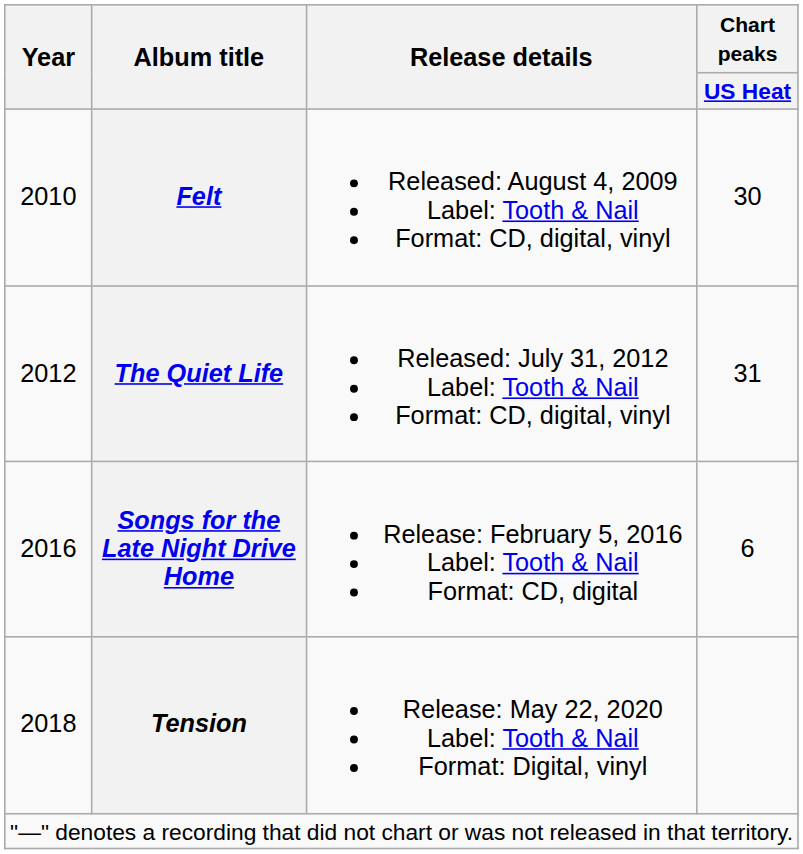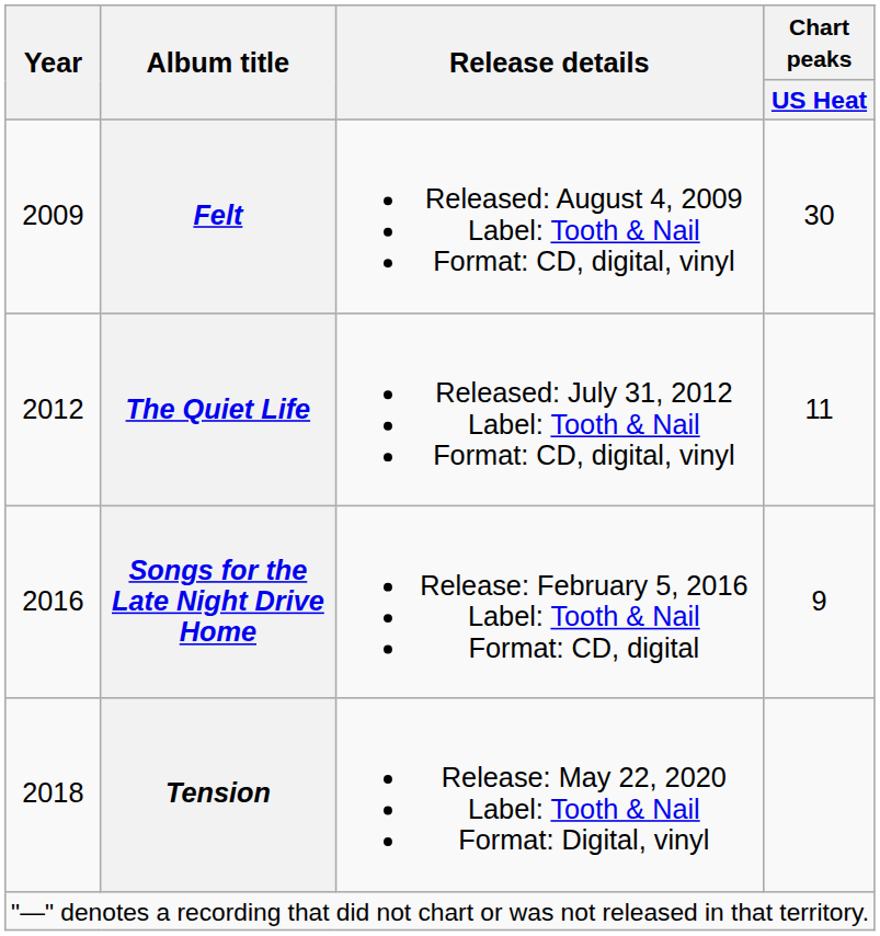 <table class="wikitable plainrowheaders" style="text-align:center;">
 <tr>
 <th rowspan="2;">Year</th>
 <th scope="col" rowspan="2" style="width:8em;">Album title</th>
 <th scope="col" rowspan="2" style="width:15em;">Release details</th>
 <th scope="col" colspan="1"><small>Chart peaks</small></th>
 </tr>
 <tr>
 <th style="width:4em;font-size:90%;"><a href='#'>US Heat</a></th>
 </tr>
 <tr>
-<td>2010</td>
+<td>2009</td>
 <th><em><a href='#'>Felt</a></em></th>
 <td><br><ul><li>Released: August 4, 2009</li><li>Label: <a href='#'>Tooth & Nail</a></li><li>Format: CD, digital, vinyl</li></ul></td>
 <td>30</td>
 </tr>
 <tr>
 <td>2012</td>
 <th><em><a href='#'>The Quiet Life</a></em></th>
 <td><br><ul><li>Released: July 31, 2012</li><li>Label: <a href='#'>Tooth & Nail</a></li><li>Format: CD, digital, vinyl</li></ul></td>
-<td>31</td>
+<td>11</td>
 </tr>
 <tr>
 <td>2016</td>
 <th><em><a href='#'>Songs for the Late Night Drive Home</a></em></th>
 <td><br><ul><li>Release: February 5, 2016</li><li>Label: <a href='#'>Tooth & Nail</a></li><li>Format: CD, digital</li></ul></td>
-<td>6</td>
+<td>9</td>
 </tr>
 <tr>
 <td>2018</td>
 <th><em>Tension</em></th>
 <td><br><ul><li>Release: May 22, 2020</li><li>Label: <a href='#'>Tooth & Nail</a></li><li>Format: Digital, vinyl</li></ul></td>
 <td></td>
 </tr>
 <tr>
 <td colspan="6" style="font-size:90%">"—" denotes a recording that did not chart or was not released in that territory.</td>
 </tr>
 </table>
